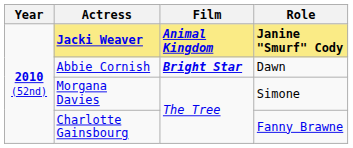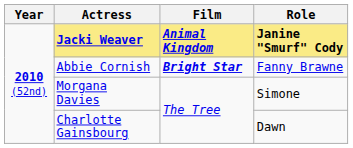 <table class="sortable wikitable" width="60%" align="centre">
 <tr>
 <th width="5%">Year</th>
 <th width="19%">Actress</th>
 <th width="19%">Film</th>
 <th width="19%">Role</th>
 </tr>
 <tr>
 <td rowspan=4 align="center"><strong><a href='#'>2010</a></strong><br><small><a href='#'>(52nd)</a></small></td>
 <td style="background:#FAEB86"><strong><a href='#'>Jacki Weaver</a></strong></td>
 <td style="background:#FAEB86"><strong><em><a href='#'>Animal Kingdom</a></em></strong></td>
 <td style="background:#FAEB86"><strong>Janine "Smurf" Cody</strong></td>
 </tr>
 <tr>
 <td><a href='#'>Abbie Cornish</a></td>
 <td><strong><em><a href='#'>Bright Star</a></em></strong></td>
-<td>Dawn</td>
+<td><a href='#'>Fanny Brawne</a></td>
 </tr>
 <tr>
 <td><a href='#'>Morgana Davies</a></td>
 <td rowspan=2><em><a href='#'>The Tree</a></em></td>
 <td>Simone</td>
 </tr>
 <tr>
 <td><a href='#'>Charlotte Gainsbourg</a></td>
-<td><a href='#'>Fanny Brawne</a></td>
+<td>Dawn</td>
 </tr>
 </table>
